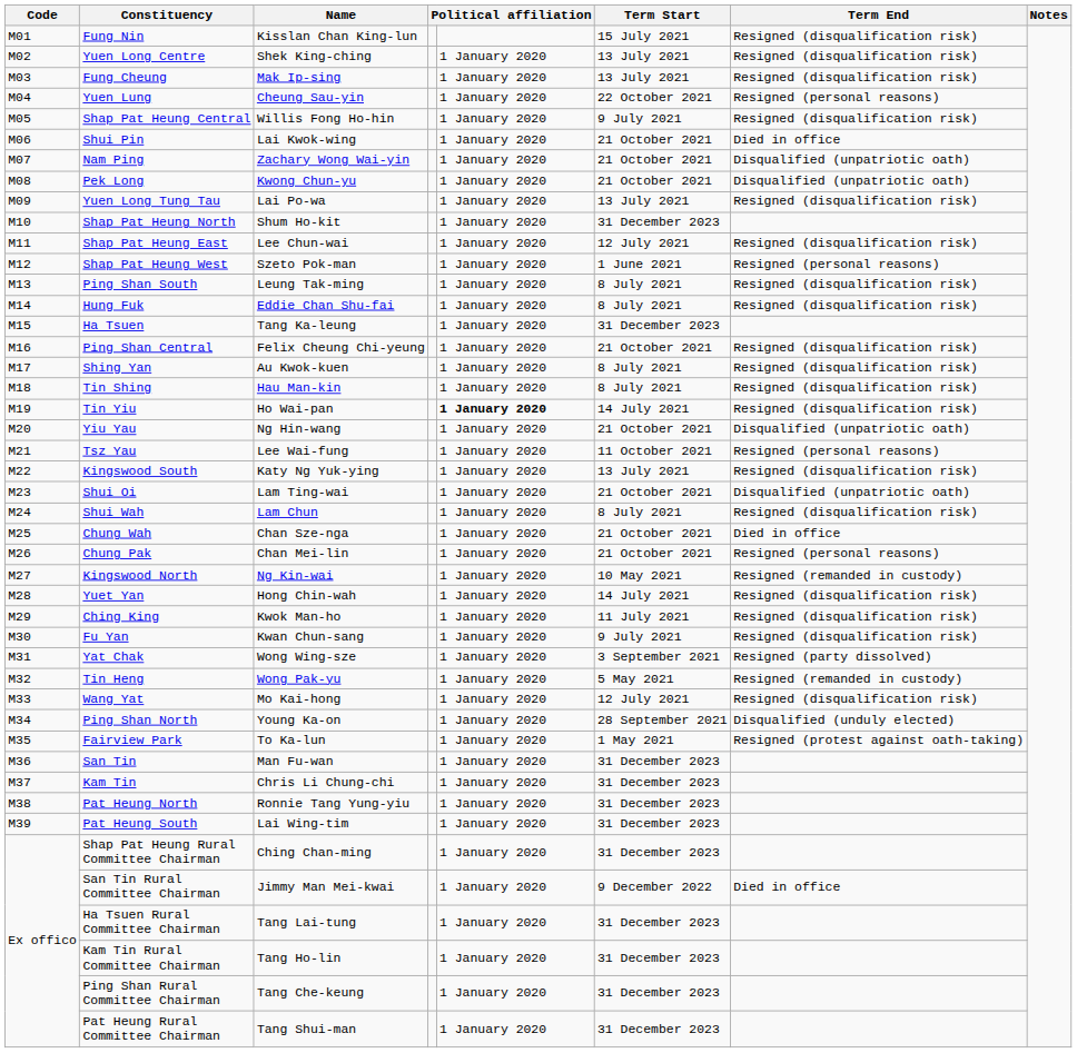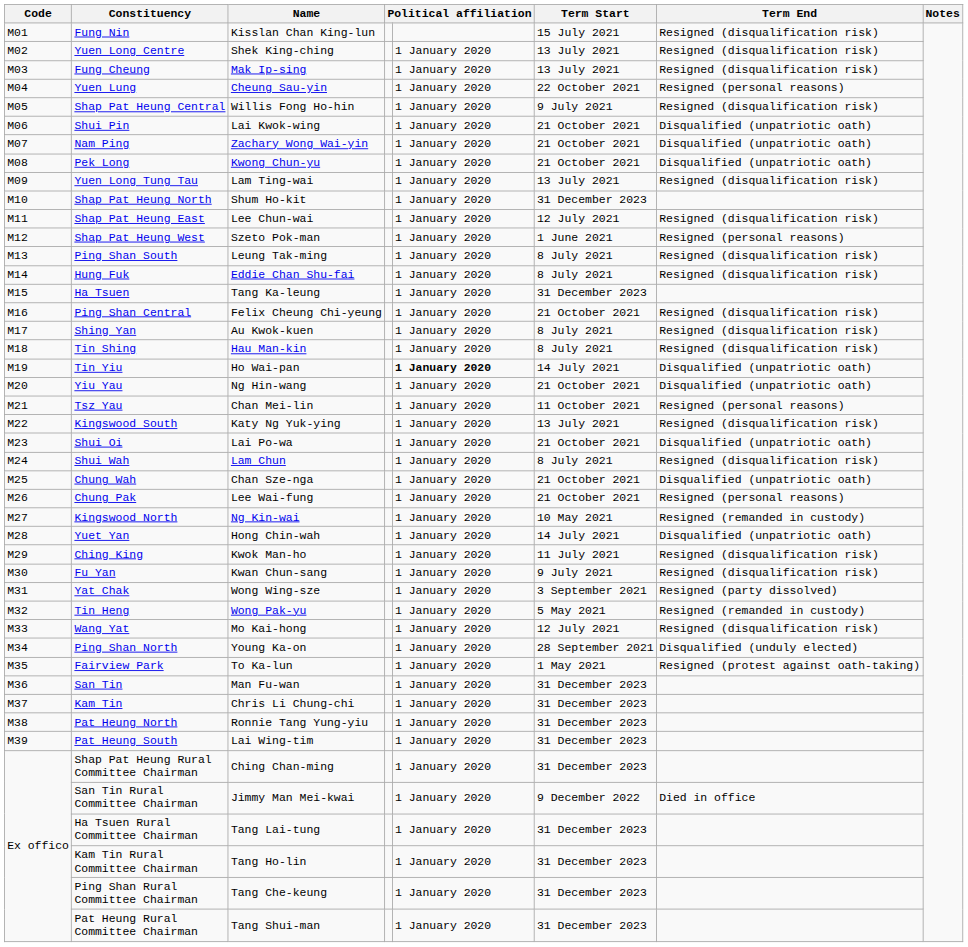 <table class="wikitable sortable" border=1>
 <tr>
 <th>Code</th>
 <th>Constituency</th>
 <th>Name</th>
 <th colspan=2>Political affiliation</th>
 <th>Term Start</th>
 <th>Term End</th>
 <th>Notes</th>
 </tr>
 <tr>
 <td>M01</td>
 <td><a href='#'>Fung Nin</a></td>
 <td>Kisslan Chan King-lun</td>
 <td></td>
 <td></td>
 <td>15 July 2021</td>
 <td>Resigned (disqualification risk)</td>
 </tr>
 <tr>
 <td>M02</td>
 <td><a href='#'>Yuen Long Centre</a></td>
 <td>Shek King-ching</td>
 <td></td>
 <td>1 January 2020</td>
 <td>13 July 2021</td>
 <td>Resigned (disqualification risk)</td>
 </tr>
 <tr>
 <td>M03</td>
 <td><a href='#'>Fung Cheung</a></td>
 <td><a href='#'>Mak Ip-sing</a></td>
 <td></td>
 <td>1 January 2020</td>
 <td>13 July 2021</td>
 <td>Resigned (disqualification risk)</td>
 </tr>
 <tr>
 <td>M04</td>
 <td><a href='#'>Yuen Lung</a></td>
 <td><a href='#'>Cheung Sau-yin</a></td>
 <td></td>
 <td>1 January 2020</td>
 <td>22 October 2021</td>
 <td>Resigned (personal reasons)</td>
 </tr>
 <tr>
 <td>M05</td>
 <td><a href='#'>Shap Pat Heung Central</a></td>
 <td>Willis Fong Ho-hin</td>
 <td></td>
 <td>1 January 2020</td>
 <td>9 July 2021</td>
 <td>Resigned (disqualification risk)</td>
 </tr>
 <tr>
 <td>M06</td>
 <td><a href='#'>Shui Pin</a></td>
 <td>Lai Kwok-wing</td>
 <td></td>
 <td>1 January 2020</td>
 <td>21 October 2021</td>
-<td>Died in office</td>
+<td>Disqualified (unpatriotic oath)</td>
 </tr>
 <tr>
 <td>M07</td>
 <td><a href='#'>Nam Ping</a></td>
 <td><a href='#'>Zachary Wong Wai-yin</a></td>
 <td></td>
 <td>1 January 2020</td>
 <td>21 October 2021</td>
 <td>Disqualified (unpatriotic oath)</td>
 </tr>
 <tr>
 <td>M08</td>
 <td><a href='#'>Pek Long</a></td>
 <td><a href='#'>Kwong Chun-yu</a></td>
 <td></td>
 <td>1 January 2020</td>
 <td>21 October 2021</td>
 <td>Disqualified (unpatriotic oath)</td>
 </tr>
 <tr>
 <td>M09</td>
 <td><a href='#'>Yuen Long Tung Tau</a></td>
-<td>Lai Po-wa</td>
+<td>Lam Ting-wai</td>
 <td></td>
 <td>1 January 2020</td>
 <td>13 July 2021</td>
 <td>Resigned (disqualification risk)</td>
 </tr>
 <tr>
 <td>M10</td>
 <td><a href='#'>Shap Pat Heung North</a></td>
 <td>Shum Ho-kit</td>
 <td></td>
 <td>1 January 2020</td>
 <td>31 December 2023</td>
 <td></td>
 </tr>
 <tr>
 <td>M11</td>
 <td><a href='#'>Shap Pat Heung East</a></td>
 <td>Lee Chun-wai</td>
 <td></td>
 <td>1 January 2020</td>
 <td>12 July 2021</td>
 <td>Resigned (disqualification risk)</td>
 </tr>
 <tr>
 <td>M12</td>
 <td><a href='#'>Shap Pat Heung West</a></td>
 <td>Szeto Pok-man</td>
 <td></td>
 <td>1 January 2020</td>
 <td>1 June 2021</td>
 <td>Resigned (personal reasons)</td>
 </tr>
 <tr>
 <td>M13</td>
 <td><a href='#'>Ping Shan South</a></td>
 <td>Leung Tak-ming</td>
 <td></td>
 <td>1 January 2020</td>
 <td>8 July 2021</td>
 <td>Resigned (disqualification risk)</td>
 </tr>
 <tr>
 <td>M14</td>
 <td><a href='#'>Hung Fuk</a></td>
 <td><a href='#'>Eddie Chan Shu-fai</a></td>
 <td></td>
 <td>1 January 2020</td>
 <td>8 July 2021</td>
 <td>Resigned (disqualification risk)</td>
 </tr>
 <tr>
 <td>M15</td>
 <td><a href='#'>Ha Tsuen</a></td>
 <td>Tang Ka-leung</td>
 <td></td>
 <td>1 January 2020</td>
 <td>31 December 2023</td>
 <td></td>
 </tr>
 <tr>
 <td>M16</td>
 <td><a href='#'>Ping Shan Central</a></td>
 <td>Felix Cheung Chi-yeung</td>
 <td></td>
 <td>1 January 2020</td>
 <td>21 October 2021</td>
 <td>Resigned (disqualification risk)</td>
 </tr>
 <tr>
 <td>M17</td>
 <td><a href='#'>Shing Yan</a></td>
 <td>Au Kwok-kuen</td>
 <td></td>
 <td>1 January 2020</td>
 <td>8 July 2021</td>
 <td>Resigned (disqualification risk)</td>
 </tr>
 <tr>
 <td>M18</td>
 <td><a href='#'>Tin Shing</a></td>
 <td><a href='#'>Hau Man-kin</a></td>
 <td></td>
 <td>1 January 2020</td>
 <td>8 July 2021</td>
 <td>Resigned (disqualification risk)</td>
 </tr>
 <tr>
 <td>M19</td>
 <td><a href='#'>Tin Yiu</a></td>
 <td>Ho Wai-pan</td>
 <td></td>
 <td><strong>1 January 2020</strong></td>
 <td>14 July 2021</td>
-<td>Resigned (disqualification risk)</td>
+<td>Disqualified (unpatriotic oath)</td>
 </tr>
 <tr>
 <td>M20</td>
 <td><a href='#'>Yiu Yau</a></td>
 <td>Ng Hin-wang</td>
 <td></td>
 <td>1 January 2020</td>
 <td>21 October 2021</td>
 <td>Disqualified (unpatriotic oath)</td>
 </tr>
 <tr>
 <td>M21</td>
 <td><a href='#'>Tsz Yau</a></td>
-<td>Lee Wai-fung</td>
+<td>Chan Mei-lin</td>
 <td></td>
 <td>1 January 2020</td>
 <td>11 October 2021</td>
 <td>Resigned (personal reasons)</td>
 </tr>
 <tr>
 <td>M22</td>
 <td><a href='#'>Kingswood South</a></td>
 <td>Katy Ng Yuk-ying</td>
 <td></td>
 <td>1 January 2020</td>
 <td>13 July 2021</td>
 <td>Resigned (disqualification risk)</td>
 </tr>
 <tr>
 <td>M23</td>
 <td><a href='#'>Shui Oi</a></td>
-<td>Lam Ting-wai</td>
+<td>Lai Po-wa</td>
 <td></td>
 <td>1 January 2020</td>
 <td>21 October 2021</td>
 <td>Disqualified (unpatriotic oath)</td>
 </tr>
 <tr>
 <td>M24</td>
 <td><a href='#'>Shui Wah</a></td>
 <td><a href='#'>Lam Chun</a></td>
 <td></td>
 <td>1 January 2020</td>
 <td>8 July 2021</td>
 <td>Resigned (disqualification risk)</td>
 </tr>
 <tr>
 <td>M25</td>
 <td><a href='#'>Chung Wah</a></td>
 <td>Chan Sze-nga</td>
 <td></td>
 <td>1 January 2020</td>
 <td>21 October 2021</td>
-<td>Died in office</td>
+<td>Disqualified (unpatriotic oath)</td>
 </tr>
 <tr>
 <td>M26</td>
 <td><a href='#'>Chung Pak</a></td>
-<td>Chan Mei-lin</td>
+<td>Lee Wai-fung</td>
 <td></td>
 <td>1 January 2020</td>
 <td>21 October 2021</td>
 <td>Resigned (personal reasons)</td>
 </tr>
 <tr>
 <td>M27</td>
 <td><a href='#'>Kingswood North</a></td>
 <td><a href='#'>Ng Kin-wai</a></td>
 <td></td>
 <td>1 January 2020</td>
 <td>10 May 2021</td>
 <td>Resigned (remanded in custody)</td>
 </tr>
 <tr>
 <td>M28</td>
 <td><a href='#'>Yuet Yan</a></td>
 <td>Hong Chin-wah</td>
 <td></td>
 <td>1 January 2020</td>
 <td>14 July 2021</td>
-<td>Resigned (disqualification risk)</td>
+<td>Disqualified (unpatriotic oath)</td>
 </tr>
 <tr>
 <td>M29</td>
 <td><a href='#'>Ching King</a></td>
 <td>Kwok Man-ho</td>
 <td></td>
 <td>1 January 2020</td>
 <td>11 July 2021</td>
 <td>Resigned (disqualification risk)</td>
 </tr>
 <tr>
 <td>M30</td>
 <td><a href='#'>Fu Yan</a></td>
 <td>Kwan Chun-sang</td>
 <td></td>
 <td>1 January 2020</td>
 <td>9 July 2021</td>
 <td>Resigned (disqualification risk)</td>
 </tr>
 <tr>
 <td>M31</td>
 <td><a href='#'>Yat Chak</a></td>
 <td>Wong Wing-sze</td>
 <td></td>
 <td>1 January 2020</td>
 <td>3 September 2021</td>
 <td>Resigned (party dissolved)</td>
 </tr>
 <tr>
 <td>M32</td>
 <td><a href='#'>Tin Heng</a></td>
 <td><a href='#'>Wong Pak-yu</a></td>
 <td></td>
 <td>1 January 2020</td>
 <td>5 May 2021</td>
 <td>Resigned (remanded in custody)</td>
 </tr>
 <tr>
 <td>M33</td>
 <td><a href='#'>Wang Yat</a></td>
 <td>Mo Kai-hong</td>
 <td></td>
 <td>1 January 2020</td>
 <td>12 July 2021</td>
 <td>Resigned (disqualification risk)</td>
 </tr>
 <tr>
 <td>M34</td>
 <td><a href='#'>Ping Shan North</a></td>
 <td>Young Ka-on</td>
 <td></td>
 <td>1 January 2020</td>
 <td>28 September 2021</td>
 <td>Disqualified (unduly elected)</td>
 </tr>
 <tr>
 <td>M35</td>
 <td><a href='#'>Fairview Park</a></td>
 <td>To Ka-lun</td>
 <td></td>
 <td>1 January 2020</td>
 <td>1 May 2021</td>
 <td>Resigned (protest against oath-taking)</td>
 </tr>
 <tr>
 <td>M36</td>
 <td><a href='#'>San Tin</a></td>
 <td>Man Fu-wan</td>
 <td></td>
 <td>1 January 2020</td>
 <td>31 December 2023</td>
 <td></td>
 </tr>
 <tr>
 <td>M37</td>
 <td><a href='#'>Kam Tin</a></td>
 <td>Chris Li Chung-chi</td>
 <td></td>
 <td>1 January 2020</td>
 <td>31 December 2023</td>
 <td></td>
 </tr>
 <tr>
 <td>M38</td>
 <td><a href='#'>Pat Heung North</a></td>
 <td>Ronnie Tang Yung-yiu</td>
 <td></td>
 <td>1 January 2020</td>
 <td>31 December 2023</td>
 <td></td>
 </tr>
 <tr>
 <td>M39</td>
 <td><a href='#'>Pat Heung South</a></td>
 <td>Lai Wing-tim</td>
 <td></td>
 <td>1 January 2020</td>
 <td>31 December 2023</td>
 <td></td>
 </tr>
 <tr>
 <td rowspan=6>Ex offico</td>
 <td>Shap Pat Heung Rural<br>Committee Chairman</td>
 <td>Ching Chan-ming</td>
 <td></td>
 <td>1 January 2020</td>
 <td>31 December 2023</td>
 <td></td>
 </tr>
 <tr>
 <td>San Tin Rural<br>Committee Chairman</td>
 <td>Jimmy Man Mei-kwai</td>
 <td></td>
 <td>1 January 2020</td>
 <td>9 December 2022</td>
 <td>Died in office</td>
 </tr>
 <tr>
 <td>Ha Tsuen Rural<br>Committee Chairman</td>
 <td>Tang Lai-tung</td>
 <td></td>
 <td>1 January 2020</td>
 <td>31 December 2023</td>
 <td></td>
 </tr>
 <tr>
 <td>Kam Tin Rural<br>Committee Chairman</td>
 <td>Tang Ho-lin</td>
 <td></td>
 <td>1 January 2020</td>
 <td>31 December 2023</td>
 <td></td>
 </tr>
 <tr>
 <td>Ping Shan Rural<br>Committee Chairman</td>
 <td>Tang Che-keung</td>
 <td></td>
 <td>1 January 2020</td>
 <td>31 December 2023</td>
 <td></td>
 </tr>
 <tr>
 <td>Pat Heung Rural<br>Committee Chairman</td>
 <td>Tang Shui-man</td>
 <td></td>
 <td>1 January 2020</td>
 <td>31 December 2023</td>
 <td></td>
 </tr>
 </table>
